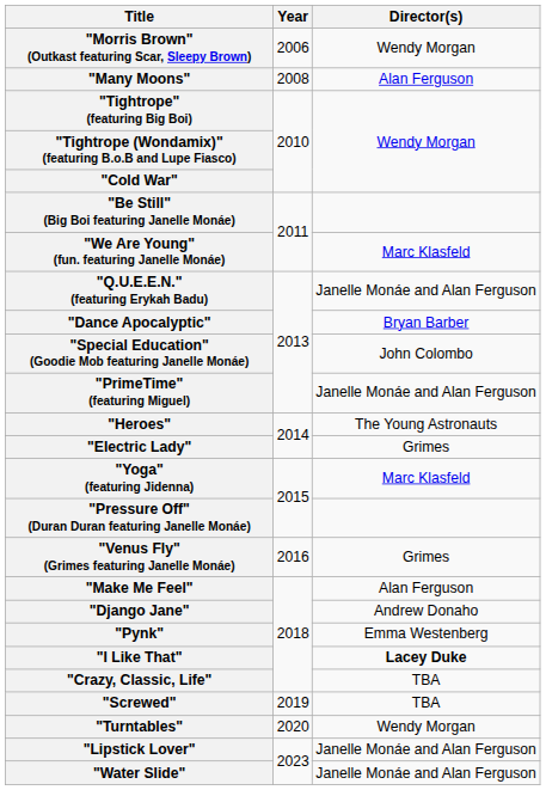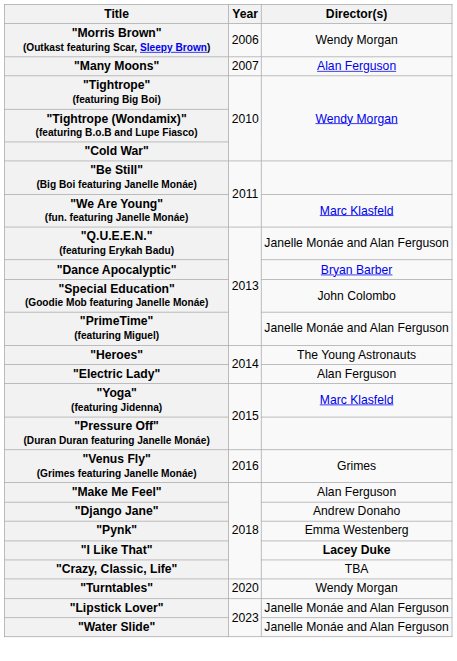 <table class="wikitable plainrowheaders" style="text-align:center;">
 <tr>
 <th scope="col" style="width:18em;">Title</th>
 <th scope="col">Year</th>
 <th scope="col">Director(s)</th>
 </tr>
 <tr>
 <th scope="row">"Morris Brown"<br><small>(Outkast featuring Scar, <a href='#'>Sleepy Brown</a>)</small></th>
 <td>2006</td>
 <td>Wendy Morgan</td>
 </tr>
 <tr>
 <th scope="row">"Many Moons"</th>
-<td>2008</td>
+<td>2007</td>
 <td><a href='#'>Alan Ferguson</a></td>
 </tr>
 <tr>
 <th scope="row">"Tightrope"<br><small>(featuring Big Boi)</small></th>
 <td rowspan="3">2010</td>
 <td rowspan="3"><a href='#'>Wendy Morgan</a></td>
 </tr>
 <tr>
 <th scope="row">"Tightrope (Wondamix)"<br><small>(featuring B.o.B and Lupe Fiasco)</small></th>
 </tr>
 <tr>
 <th scope="row">"Cold War"</th>
 </tr>
 <tr>
 <th scope="row">"Be Still"<br><small>(Big Boi featuring Janelle Monáe)</small></th>
 <td rowspan="2">2011</td>
 <td></td>
 </tr>
 <tr>
 <th scope="row">"We Are Young"<br><small>(fun. featuring Janelle Monáe)</small></th>
 <td><a href='#'>Marc Klasfeld</a></td>
 </tr>
 <tr>
 <th scope="row">"Q.U.E.E.N."<br><small>(featuring Erykah Badu)</small></th>
 <td rowspan="4">2013</td>
 <td>Janelle Monáe and Alan Ferguson</td>
 </tr>
 <tr>
 <th scope="row">"Dance Apocalyptic"</th>
 <td><a href='#'>Bryan Barber</a></td>
 </tr>
 <tr>
 <th scope="row">"Special Education"<br><small>(Goodie Mob featuring Janelle Monáe)</small></th>
 <td>John Colombo</td>
 </tr>
 <tr>
 <th scope="row">"PrimeTime"<br><small>(featuring Miguel)</small></th>
 <td>Janelle Monáe and Alan Ferguson</td>
 </tr>
 <tr>
 <th scope="row">"Heroes"</th>
 <td rowspan="2">2014</td>
 <td>The Young Astronauts</td>
 </tr>
 <tr>
 <th scope="row">"Electric Lady"</th>
-<td>Grimes</td>
+<td>Alan Ferguson</td>
 </tr>
 <tr>
 <th scope="row">"Yoga"<br><small>(featuring Jidenna)</small></th>
 <td rowspan="2">2015</td>
 <td><a href='#'>Marc Klasfeld</a></td>
 </tr>
 <tr>
 <th scope="row">"Pressure Off"<br><small>(Duran Duran featuring Janelle Monáe)</small></th>
 <td></td>
 </tr>
 <tr>
 <th scope="row">"Venus Fly"<br><small>(Grimes featuring Janelle Monáe)</small></th>
 <td>2016</td>
 <td>Grimes</td>
 </tr>
 <tr>
 <th scope="row">"Make Me Feel"</th>
 <td rowspan="5">2018</td>
 <td>Alan Ferguson</td>
 </tr>
 <tr>
 <th scope="row">"Django Jane"</th>
 <td>Andrew Donaho</td>
 </tr>
 <tr>
 <th scope="row">"Pynk"</th>
 <td>Emma Westenberg</td>
 </tr>
 <tr>
 <th scope="row">"I Like That"</th>
 <td><strong>Lacey Duke</strong></td>
 </tr>
 <tr>
 <th scope="row">"Crazy, Classic, Life"</th>
 <td>TBA</td>
 </tr>
 <tr>
-<th scope="row">"Screwed"</th>
-<td>2019</td>
-<td>TBA</td>
-</tr>
-<tr>
 <th>"Turntables"</th>
 <td>2020</td>
 <td>Wendy Morgan</td>
 </tr>
 <tr>
 <th>"Lipstick Lover"</th>
 <td rowspan="2">2023</td>
 <td>Janelle Monáe and Alan Ferguson</td>
 </tr>
 <tr>
 <th>"Water Slide"</th>
 <td>Janelle Monáe and Alan Ferguson</td>
 </tr>
 </table>
